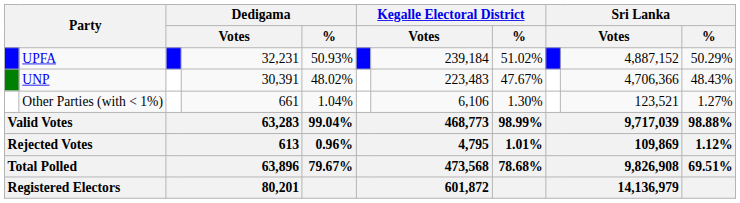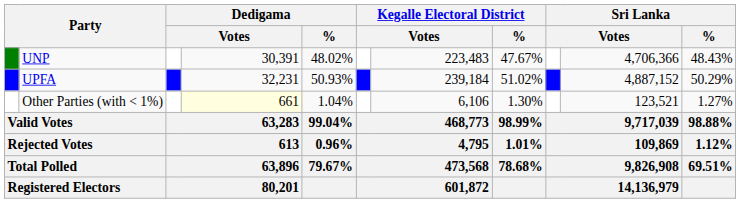 <table class="wikitable">
 <tr>
 <th colspan="2" width="144px"rowspan="2">Party</th>
 <th colspan="3" width="216px">Dedigama</th>
 <th colspan="3" width="216px"><a href='#'>Kegalle Electoral District</a></th>
 <th colspan="3" width="216px">Sri Lanka</th>
 </tr>
 <tr>
 <th colspan="2" width="144px">Votes</th>
 <th>%</th>
 <th colspan="2" width="144px">Votes</th>
 <th>%</th>
 <th colspan="2" width="144px">Votes</th>
 <th>%</th>
 </tr>
 <tr>
+<td style="background-color:green;" width="10px"></td>
+<td style="text-align:left;"><a href='#'>UNP</a></td>
+<td style="background-color:white;" width="10px"></td>
+<td style="text-align:right;">30,391</td>
+<td style="text-align:right;">48.02%</td>
+<td style="background-color:white;" width="10px"></td>
+<td style="text-align:right;">223,483</td>
+<td style="text-align:right;">47.67%</td>
+<td style="background-color:white;" width="10px"></td>
+<td style="text-align:right;">4,706,366</td>
+<td style="text-align:right;">48.43%</td>
+</tr>
+<tr>
 <td style="background-color:blue;" width="10px"></td>
 <td style="text-align:left;"><a href='#'>UPFA</a></td>
 <td style="background-color:blue;" width="10px"></td>
 <td style="text-align:right;">32,231</td>
 <td style="text-align:right;">50.93%</td>
 <td style="background-color:blue;" width="10px"></td>
 <td style="text-align:right;">239,184</td>
 <td style="text-align:right;">51.02%</td>
 <td style="background-color:blue;" width="10px"></td>
 <td style="text-align:right;">4,887,152</td>
 <td style="text-align:right;">50.29%</td>
 </tr>
 <tr>
-<td style="background-color:green;" width="10px"></td>
-<td style="text-align:left;"><a href='#'>UNP</a></td>
-<td style="background-color:white;" width="10px"></td>
-<td style="text-align:right;">30,391</td>
-<td style="text-align:right;">48.02%</td>
-<td style="background-color:white;" width="10px"></td>
-<td style="text-align:right;">223,483</td>
-<td style="text-align:right;">47.67%</td>
-<td style="background-color:white;" width="10px"></td>
-<td style="text-align:right;">4,706,366</td>
-<td style="text-align:right;">48.43%</td>
-</tr>
-<tr>
 <td style="background-color:white;" width="10px"></td>
 <td style="text-align:left;">Other Parties (with < 1%)</td>
 <td style="background-color:white;" width="10px"></td>
-<td style="text-align:right;">661</td>
+<td style="background: lightyellow; text-align:right;">661</td>
 <td style="text-align:right;">1.04%</td>
 <td style="background-color:white;" width="10px"></td>
 <td style="text-align:right;">6,106</td>
 <td style="text-align:right;">1.30%</td>
 <td style="background-color:white;" width="10px"></td>
 <td style="text-align:right;">123,521</td>
 <td style="text-align:right;">1.27%</td>
 </tr>
 <tr>
 <th colspan="2" width="144px"style="text-align:left;">Valid Votes</th>
 <th style="text-align:right;"colspan="2" width="144px">63,283</th>
 <th style="text-align:right;">99.04%</th>
 <th style="text-align:right;"colspan="2" width="144px">468,773</th>
 <th style="text-align:right;">98.99%</th>
 <th style="text-align:right;"colspan="2" width="144px">9,717,039</th>
 <th style="text-align:right;">98.88%</th>
 </tr>
 <tr>
 <th colspan="2" width="144px"style="text-align:left;">Rejected Votes</th>
 <th style="text-align:right;"colspan="2" width="144px">613</th>
 <th style="text-align:right;">0.96%</th>
 <th style="text-align:right;"colspan="2" width="144px">4,795</th>
 <th style="text-align:right;">1.01%</th>
 <th style="text-align:right;"colspan="2" width="144px">109,869</th>
 <th style="text-align:right;">1.12%</th>
 </tr>
 <tr>
 <th colspan="2" width="144px"style="text-align:left;">Total Polled</th>
 <th style="text-align:right;"colspan="2" width="144px">63,896</th>
 <th style="text-align:right;">79.67%</th>
 <th style="text-align:right;"colspan="2" width="144px">473,568</th>
 <th style="text-align:right;">78.68%</th>
 <th style="text-align:right;"colspan="2" width="144px">9,826,908</th>
 <th style="text-align:right;">69.51%</th>
 </tr>
 <tr>
 <th colspan="2" width="144px"style="text-align:left;">Registered Electors</th>
 <th style="text-align:right;"colspan="2" width="144px">80,201</th>
 <th></th>
 <th style="text-align:right;"colspan="2" width="144px">601,872</th>
 <th></th>
 <th style="text-align:right;"colspan="2" width="144px">14,136,979</th>
 <th></th>
 </tr>
 </table>
